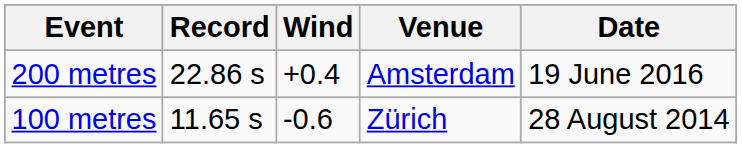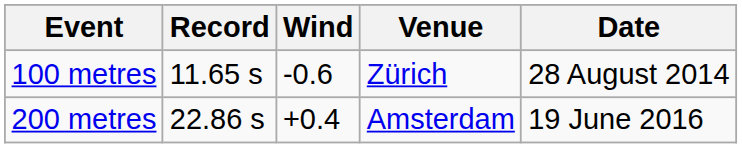 <table class="wikitable">
 <tr>
 <th>Event</th>
 <th>Record</th>
 <th>Wind</th>
 <th>Venue</th>
 <th>Date</th>
 </tr>
 <tr>
+<td><a href='#'>100 metres</a></td>
+<td>11.65 s</td>
+<td>-0.6</td>
+<td><a href='#'>Zürich</a></td>
+<td>28 August 2014</td>
+</tr>
+<tr>
 <td><a href='#'>200 metres</a></td>
 <td>22.86 s</td>
 <td>+0.4</td>
 <td><a href='#'>Amsterdam</a></td>
 <td>19 June 2016</td>
 </tr>
-<tr>
-<td><a href='#'>100 metres</a></td>
-<td>11.65 s</td>
-<td>-0.6</td>
-<td><a href='#'>Zürich</a></td>
-<td>28 August 2014</td>
-</tr>
 </table>
